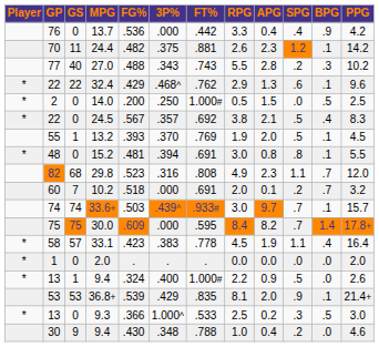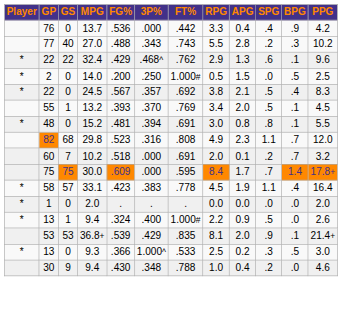 <table class="wikitable sortable" style="text-align:right;">
 <tr>
 <th style="background:#423189; color:#FF8800">Player</th>
 <th style="background:#423189; color:#FF8800">GP</th>
 <th style="background:#423189; color:#FF8800">GS</th>
 <th style="background:#423189; color:#FF8800">MPG</th>
 <th style="background:#423189; color:#FF8800">FG%</th>
 <th style="background:#423189; color:#FF8800">3P%</th>
 <th style="background:#423189; color:#FF8800">FT%</th>
 <th style="background:#423189; color:#FF8800">RPG</th>
 <th style="background:#423189; color:#FF8800">APG</th>
 <th style="background:#423189; color:#FF8800">SPG</th>
 <th style="background:#423189; color:#FF8800">BPG</th>
 <th style="background:#423189; color:#FF8800">PPG</th>
 </tr>
 <tr align="center" bgcolor="">
 <td></td>
 <td>76</td>
 <td>0</td>
 <td>13.7</td>
 <td>.536</td>
 <td>.000</td>
 <td>.442</td>
 <td>3.3</td>
 <td>0.4</td>
 <td>.4</td>
 <td>.9</td>
 <td>4.2</td>
-</tr>
-<tr align="center" bgcolor="#f0f0f0">
-<td></td>
-<td>70</td>
-<td>11</td>
-<td>24.4</td>
-<td>.482</td>
-<td>.375</td>
-<td>.881</td>
-<td>2.6</td>
-<td>2.3</td>
-<td style="background:#FF8800;color:#423189;">1.2</td>
-<td>.1</td>
-<td>14.2</td>
 </tr>
 <tr align="center" bgcolor="">
 <td></td>
 <td>77</td>
 <td>40</td>
 <td>27.0</td>
 <td>.488</td>
 <td>.343</td>
 <td>.743</td>
 <td>5.5</td>
 <td>2.8</td>
 <td>.2</td>
 <td>.3</td>
 <td>10.2</td>
 </tr>
 <tr align="center" bgcolor="#f0f0f0">
 <td>*</td>
 <td>22</td>
 <td>22</td>
 <td>32.4</td>
 <td>.429</td>
 <td>.468<small>^</small></td>
 <td>.762</td>
 <td>2.9</td>
 <td>1.3</td>
 <td>.6</td>
 <td>.1</td>
 <td>9.6</td>
 </tr>
 <tr align="center" bgcolor="">
 <td>*</td>
 <td>2</td>
 <td>0</td>
 <td>14.0</td>
 <td>.200</td>
 <td>.250</td>
 <td>1.000<small>#</small></td>
 <td>0.5</td>
 <td>1.5</td>
 <td>.0</td>
 <td>.5</td>
 <td>2.5</td>
 </tr>
 <tr align="center" bgcolor="#f0f0f0">
 <td>*</td>
 <td>22</td>
 <td>0</td>
 <td>24.5</td>
 <td>.567</td>
 <td>.357</td>
 <td>.692</td>
 <td>3.8</td>
 <td>2.1</td>
 <td>.5</td>
 <td>.4</td>
 <td>8.3</td>
 </tr>
 <tr align="center" bgcolor="">
 <td></td>
 <td>55</td>
 <td>1</td>
 <td>13.2</td>
 <td>.393</td>
 <td>.370</td>
 <td>.769</td>
-<td>1.9</td>
+<td>3.4</td>
 <td>2.0</td>
 <td>.5</td>
 <td>.1</td>
 <td>4.5</td>
 </tr>
 <tr align="center" bgcolor="#f0f0f0">
 <td>*</td>
 <td>48</td>
 <td>0</td>
 <td>15.2</td>
 <td>.481</td>
 <td>.394</td>
 <td>.691</td>
 <td>3.0</td>
 <td>0.8</td>
 <td>.8</td>
 <td>.1</td>
 <td>5.5</td>
 </tr>
 <tr align="center" bgcolor="">
 <td></td>
 <td style="background:#FF8800;color:#423189;">82</td>
 <td>68</td>
 <td>29.8</td>
 <td>.523</td>
 <td>.316</td>
 <td>.808</td>
 <td>4.9</td>
 <td>2.3</td>
 <td>1.1</td>
 <td>.7</td>
 <td>12.0</td>
 </tr>
 <tr align="center" bgcolor="#f0f0f0">
 <td></td>
 <td>60</td>
 <td>7</td>
 <td>10.2</td>
 <td>.518</td>
 <td>.000</td>
 <td>.691</td>
 <td>2.0</td>
 <td>0.1</td>
 <td>.2</td>
 <td>.7</td>
 <td>3.2</td>
 </tr>
-<tr align="center" bgcolor="">
-<td></td>
-<td>74</td>
-<td>74</td>
-<td style="background:#FF8800;color:#423189;">33.6<small>+</small></td>
-<td>.503</td>
-<td style="background:#FF8800;color:#423189;">.439<small>^</small></td>
-<td style="background:#FF8800;color:#423189;">.933<small>#</small></td>
-<td>3.0</td>
-<td style="background:#FF8800;color:#423189;">9.7</td>
-<td>.7</td>
-<td>.1</td>
-<td>15.7</td>
-</tr>
 <tr align="center" bgcolor="#f0f0f0">
 <td></td>
 <td>75</td>
 <td style="background:#FF8800;color:#423189;">75</td>
 <td>30.0</td>
 <td style="background:#FF8800;color:#423189;">.609</td>
 <td>.000</td>
 <td>.595</td>
 <td style="background:#FF8800;color:#423189;">8.4</td>
-<td>8.2</td>
+<td>1.7</td>
 <td>.7</td>
 <td style="background:#FF8800;color:#423189;">1.4</td>
 <td style="background:#FF8800;color:#423189;">17.8<small>+</small></td>
 </tr>
 <tr align="center" bgcolor="">
 <td>*</td>
 <td>58</td>
 <td>57</td>
 <td>33.1</td>
 <td>.423</td>
 <td>.383</td>
 <td>.778</td>
 <td>4.5</td>
 <td>1.9</td>
 <td>1.1</td>
 <td>.4</td>
 <td>16.4</td>
 </tr>
 <tr align="center" bgcolor="#f0f0f0">
 <td>*</td>
 <td>1</td>
 <td>0</td>
 <td>2.0</td>
 <td>.</td>
 <td>.</td>
 <td>.</td>
 <td>0.0</td>
 <td>0.0</td>
 <td>.0</td>
 <td>.0</td>
 <td>2.0</td>
 </tr>
 <tr align="center" bgcolor="">
 <td>*</td>
 <td>13</td>
 <td>1</td>
 <td>9.4</td>
 <td>.324</td>
 <td>.400</td>
 <td>1.000<small>#</small></td>
 <td>2.2</td>
 <td>0.9</td>
 <td>.5</td>
 <td>.0</td>
 <td>2.6</td>
 </tr>
 <tr align="center" bgcolor="#f0f0f0">
 <td></td>
 <td>53</td>
 <td>53</td>
 <td>36.8<small>+</small></td>
 <td>.539</td>
 <td>.429</td>
 <td>.835</td>
 <td>8.1</td>
 <td>2.0</td>
 <td>.9</td>
 <td>.1</td>
 <td>21.4<small>+</small></td>
 </tr>
 <tr align="center" bgcolor="">
 <td>*</td>
 <td>13</td>
 <td>0</td>
 <td>9.3</td>
 <td>.366</td>
 <td>1.000<small>^</small></td>
 <td>.533</td>
 <td>2.5</td>
 <td>0.2</td>
 <td>.3</td>
 <td>.5</td>
 <td>3.0</td>
 </tr>
 <tr align="center" bgcolor="#f0f0f0">
 <td></td>
 <td>30</td>
 <td>9</td>
 <td>9.4</td>
 <td>.430</td>
 <td>.348</td>
 <td>.788</td>
 <td>1.0</td>
 <td>0.4</td>
 <td>.2</td>
 <td>.0</td>
 <td>4.6</td>
 </tr>
 </table>
